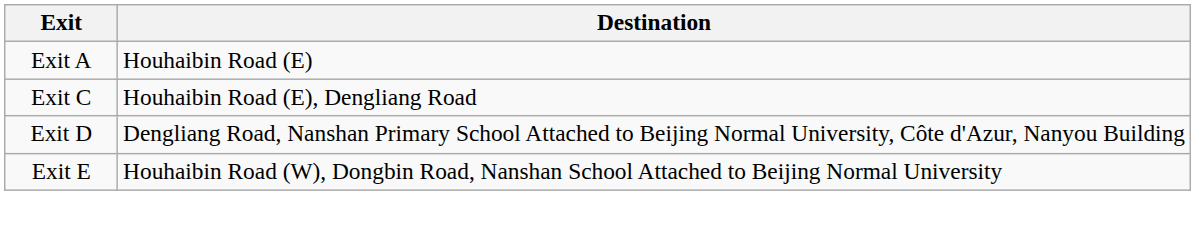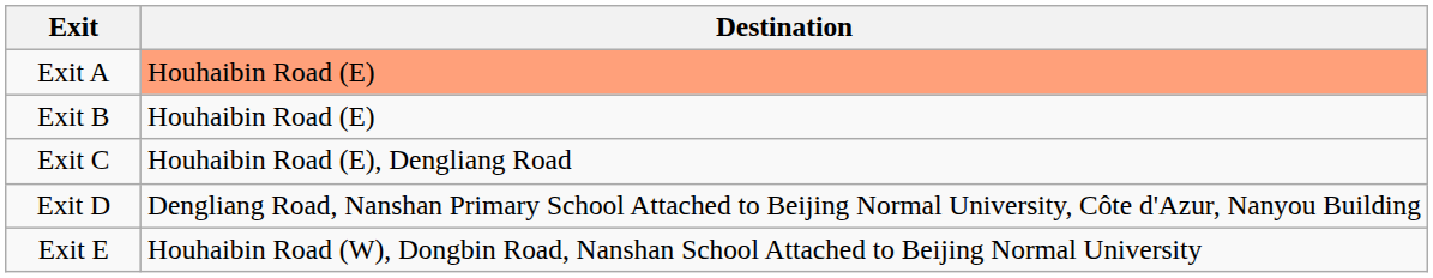 <table class="wikitable">
 <tr>
 <th style="width:70px">Exit</th>
 <th>Destination</th>
 </tr>
 <tr>
 <td style="text-align:center;">Exit A</td>
+<td style="background: lightsalmon;">Houhaibin Road (E)</td>
+</tr>
+<tr>
+<td style="text-align:center;">Exit B</td>
 <td>Houhaibin Road (E)</td>
 </tr>
 <tr>
 <td style="text-align:center;">Exit C</td>
 <td>Houhaibin Road (E), Dengliang Road</td>
 </tr>
 <tr>
 <td style="text-align:center;">Exit D</td>
 <td>Dengliang Road, Nanshan Primary School Attached to Beijing Normal University, Côte d'Azur, Nanyou Building</td>
 </tr>
 <tr>
 <td style="text-align:center;">Exit E</td>
 <td>Houhaibin Road (W), Dongbin Road, Nanshan School Attached to Beijing Normal University</td>
 </tr>
 </table>
